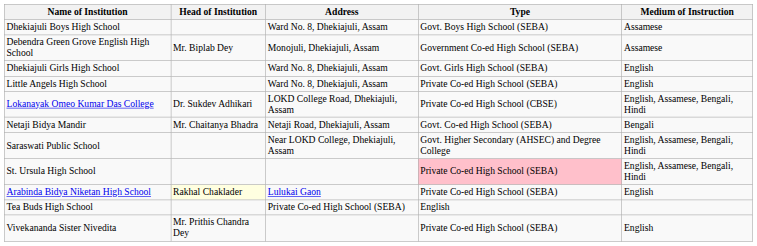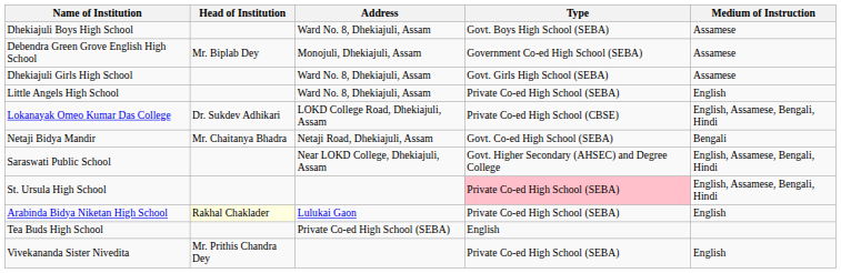 <table class="wikitable">
 <tr>
 <th>Name of Institution</th>
 <th>Head of Institution</th>
 <th>Address</th>
 <th>Type</th>
 <th>Medium of Instruction</th>
 </tr>
 <tr>
 <td>Dhekiajuli Boys High School</td>
 <td></td>
 <td>Ward No. 8, Dhekiajuli, Assam</td>
 <td>Govt. Boys High School (SEBA)</td>
 <td>Assamese</td>
 </tr>
 <tr>
 <td>Debendra Green Grove English High School</td>
 <td>Mr. Biplab Dey</td>
 <td>Monojuli, Dhekiajuli, Assam</td>
 <td>Government Co-ed High School (SEBA)</td>
 <td>Assamese</td>
 </tr>
 <tr>
 <td>Dhekiajuli Girls High School</td>
 <td></td>
 <td>Ward No. 8, Dhekiajuli, Assam</td>
 <td>Govt. Girls High School (SEBA)</td>
-<td>English</td>
+<td>Assamese</td>
 </tr>
 <tr>
 <td>Little Angels High School</td>
 <td></td>
 <td>Ward No. 8, Dhekiajuli, Assam</td>
 <td>Private Co-ed High School (SEBA)</td>
 <td>English</td>
 </tr>
 <tr>
 <td><a href='#'>Lokanayak Omeo Kumar Das College</a></td>
 <td>Dr. Sukdev Adhikari</td>
 <td>LOKD College Road, Dhekiajuli, Assam</td>
 <td>Private Co-ed High School (CBSE)</td>
 <td>English, Assamese, Bengali, Hindi</td>
 </tr>
 <tr>
 <td>Netaji Bidya Mandir</td>
 <td>Mr. Chaitanya Bhadra</td>
 <td>Netaji Road, Dhekiajuli, Assam</td>
 <td>Govt. Co-ed High School (SEBA)</td>
 <td>Bengali</td>
 </tr>
 <tr>
 <td>Saraswati Public School</td>
 <td></td>
 <td>Near LOKD College, Dhekiajuli, Assam</td>
 <td>Govt. Higher Secondary (AHSEC) and Degree College</td>
 <td>English, Assamese, Bengali, Hindi</td>
 </tr>
 <tr>
 <td>St. Ursula High School</td>
 <td></td>
 <td></td>
 <td style="background: pink;">Private Co-ed High School (SEBA)</td>
 <td>English, Assamese, Bengali, Hindi</td>
 </tr>
 <tr>
 <td><a href='#'>Arabinda Bidya Niketan High School</a></td>
 <td style="background: lightyellow;">Rakhal Chaklader</td>
 <td><a href='#'>Lulukai Gaon</a></td>
 <td>Private Co-ed High School (SEBA)</td>
 <td>English</td>
 </tr>
 <tr>
 <td>Tea Buds High School</td>
 <td></td>
 <td>Private Co-ed High School (SEBA)</td>
 <td>English</td>
 </tr>
 <tr>
 <td>Vivekananda Sister Nivedita</td>
 <td>Mr. Prithis Chandra Dey</td>
 <td></td>
 <td>Private Co-ed High School (SEBA)</td>
 <td>English</td>
 </tr>
 </table>
